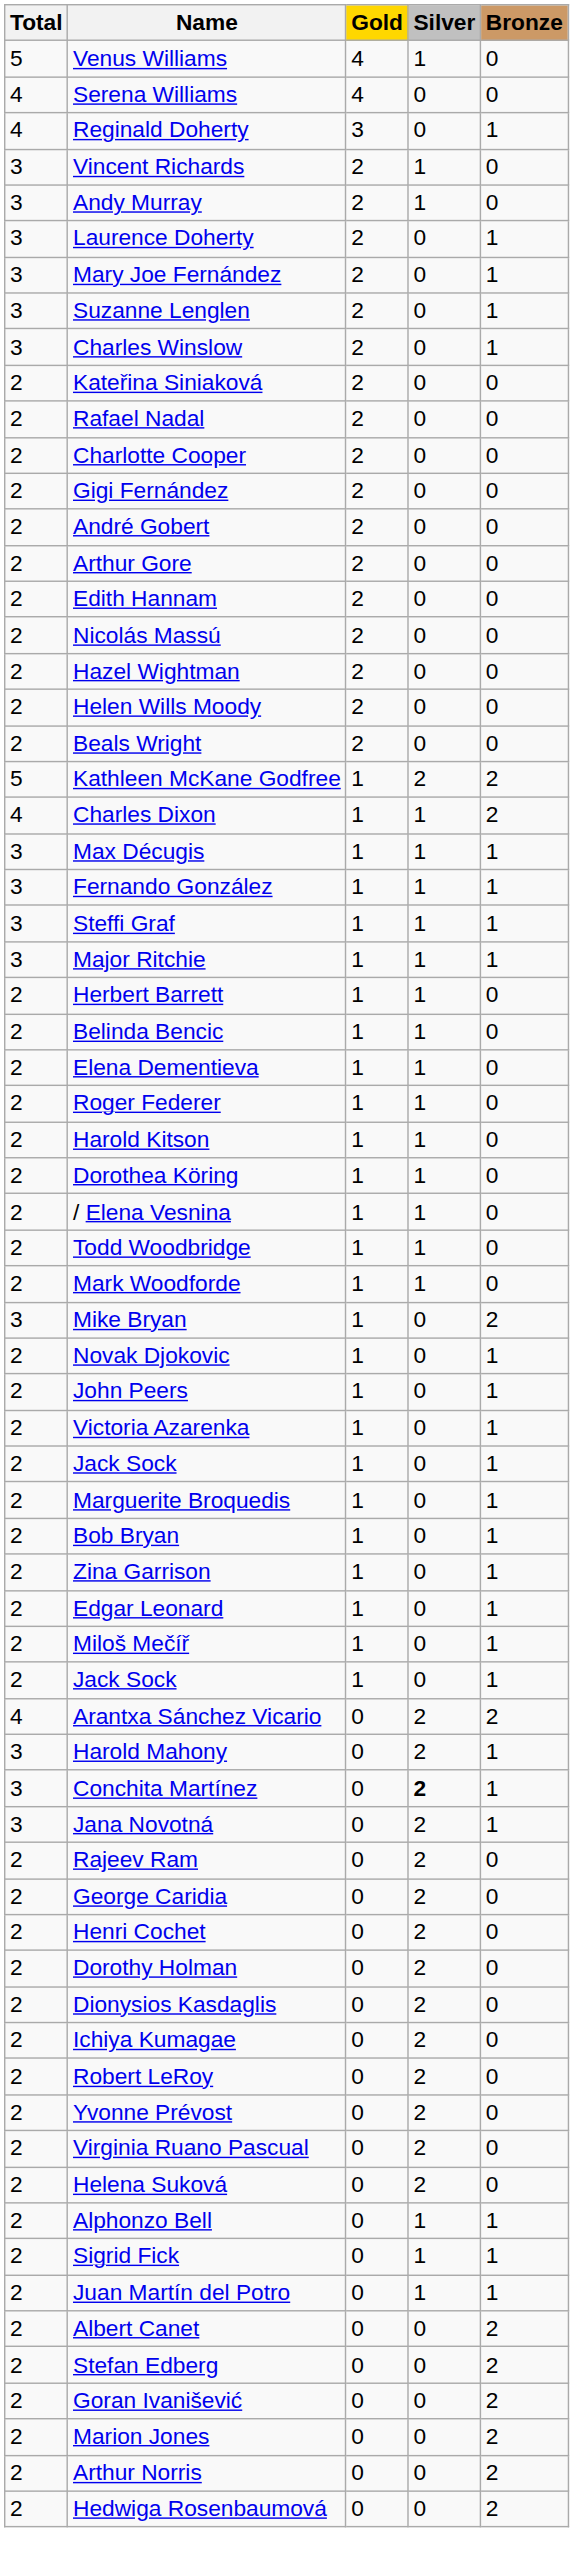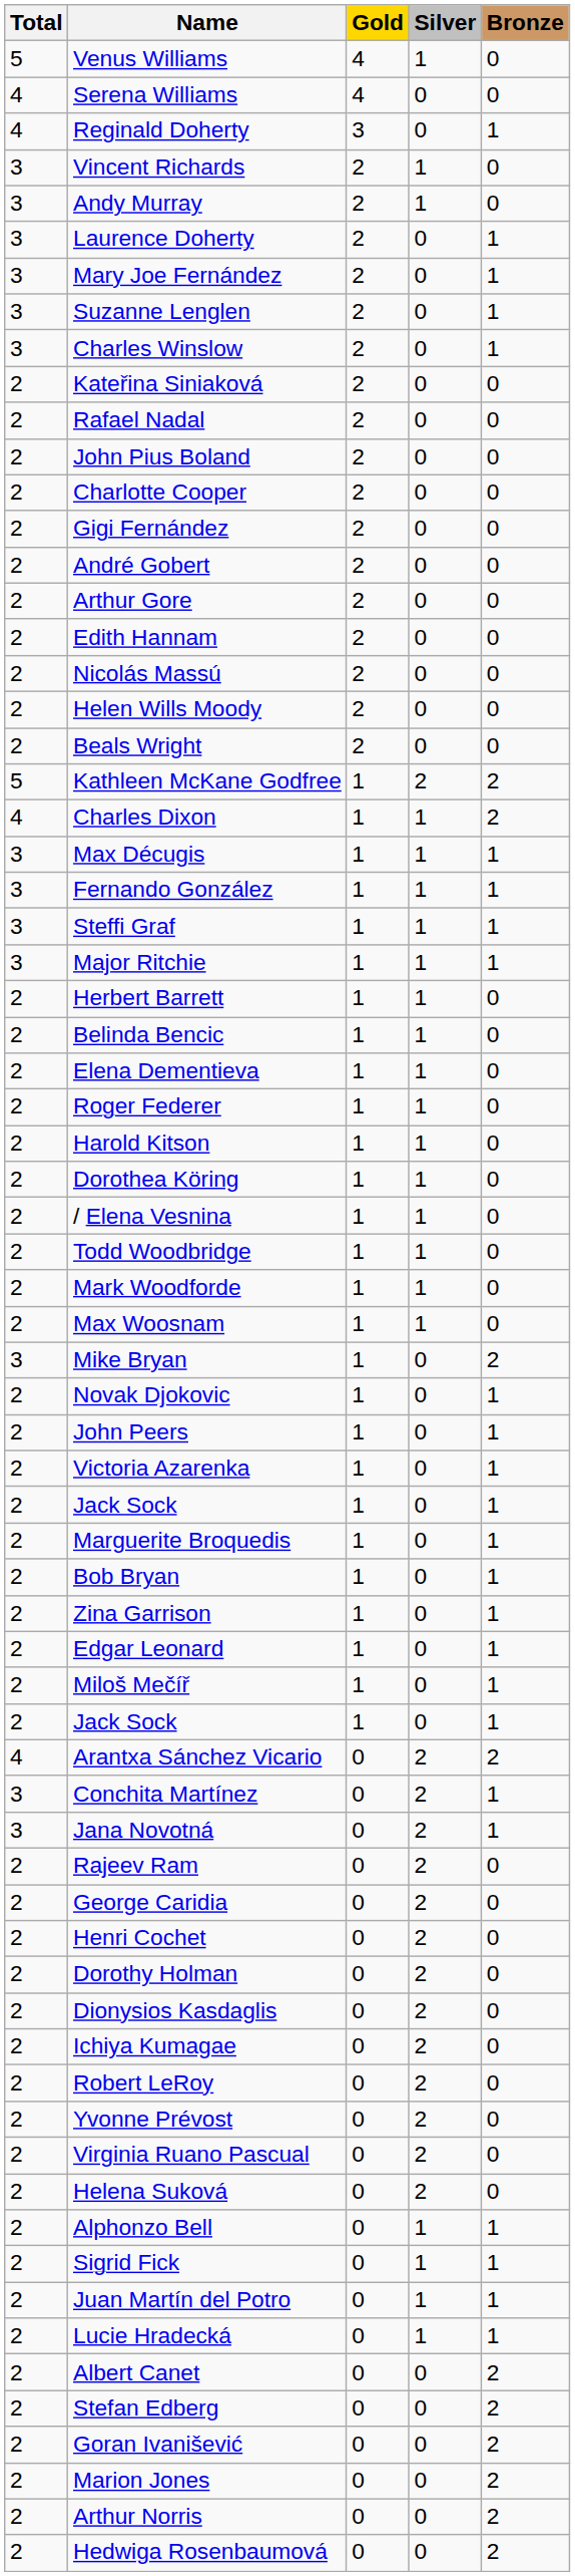 <table class="wikitable mw-datatable sortable sticky-table-head defaultcenter col2left">
 <tr>
 <th>Total</th>
 <th>Name</th>
 <th style="background-color:gold">Gold</th>
 <th style="background-color:silver">Silver</th>
 <th style="background-color:#cc9966">Bronze</th>
 </tr>
 <tr>
 <td>5</td>
 <td> <a href='#'>Venus Williams</a></td>
 <td>4</td>
 <td>1</td>
 <td>0</td>
 </tr>
 <tr>
 <td>4</td>
 <td> <a href='#'>Serena Williams</a></td>
 <td>4</td>
 <td>0</td>
 <td>0</td>
 </tr>
 <tr>
 <td>4</td>
 <td> <a href='#'>Reginald Doherty</a></td>
 <td>3</td>
 <td>0</td>
 <td>1</td>
 </tr>
 <tr>
 <td>3</td>
 <td> <a href='#'>Vincent Richards</a></td>
 <td>2</td>
 <td>1</td>
 <td>0</td>
 </tr>
 <tr>
 <td>3</td>
 <td> <a href='#'>Andy Murray</a></td>
 <td>2</td>
 <td>1</td>
 <td>0</td>
 </tr>
 <tr>
 <td>3</td>
 <td> <a href='#'>Laurence Doherty</a></td>
 <td>2</td>
 <td>0</td>
 <td>1</td>
 </tr>
 <tr>
 <td>3</td>
 <td> <a href='#'>Mary Joe Fernández</a></td>
 <td>2</td>
 <td>0</td>
 <td>1</td>
 </tr>
 <tr>
 <td>3</td>
 <td> <a href='#'>Suzanne Lenglen</a></td>
 <td>2</td>
 <td>0</td>
 <td>1</td>
 </tr>
 <tr>
 <td>3</td>
 <td> <a href='#'>Charles Winslow</a></td>
 <td>2</td>
 <td>0</td>
 <td>1</td>
 </tr>
 <tr>
 <td>2</td>
 <td> <a href='#'>Kateřina Siniaková</a></td>
 <td>2</td>
 <td>0</td>
 <td>0</td>
 </tr>
 <tr>
 <td>2</td>
 <td> <a href='#'>Rafael Nadal</a></td>
 <td>2</td>
 <td>0</td>
 <td>0</td>
 </tr>
 <tr>
 <td>2</td>
+<td> <a href='#'>John Pius Boland</a></td>
+<td>2</td>
+<td>0</td>
+<td>0</td>
+</tr>
+<tr>
+<td>2</td>
 <td> <a href='#'>Charlotte Cooper</a></td>
 <td>2</td>
 <td>0</td>
 <td>0</td>
 </tr>
 <tr>
 <td>2</td>
 <td> <a href='#'>Gigi Fernández</a></td>
 <td>2</td>
 <td>0</td>
 <td>0</td>
 </tr>
 <tr>
 <td>2</td>
 <td> <a href='#'>André Gobert</a></td>
 <td>2</td>
 <td>0</td>
 <td>0</td>
 </tr>
 <tr>
 <td>2</td>
 <td> <a href='#'>Arthur Gore</a></td>
 <td>2</td>
 <td>0</td>
 <td>0</td>
 </tr>
 <tr>
 <td>2</td>
 <td> <a href='#'>Edith Hannam</a></td>
 <td>2</td>
 <td>0</td>
 <td>0</td>
 </tr>
 <tr>
 <td>2</td>
 <td> <a href='#'>Nicolás Massú</a></td>
-<td>2</td>
-<td>0</td>
-<td>0</td>
-</tr>
-<tr>
-<td>2</td>
-<td> <a href='#'>Hazel Wightman</a></td>
 <td>2</td>
 <td>0</td>
 <td>0</td>
 </tr>
 <tr>
 <td>2</td>
 <td> <a href='#'>Helen Wills Moody</a></td>
 <td>2</td>
 <td>0</td>
 <td>0</td>
 </tr>
 <tr>
 <td>2</td>
 <td> <a href='#'>Beals Wright</a></td>
 <td>2</td>
 <td>0</td>
 <td>0</td>
 </tr>
 <tr>
 <td>5</td>
 <td> <a href='#'>Kathleen McKane Godfree</a></td>
 <td>1</td>
 <td>2</td>
 <td>2</td>
 </tr>
 <tr>
 <td>4</td>
 <td> <a href='#'>Charles Dixon</a></td>
 <td>1</td>
 <td>1</td>
 <td>2</td>
 </tr>
 <tr>
 <td>3</td>
 <td> <a href='#'>Max Décugis</a></td>
 <td>1</td>
 <td>1</td>
 <td>1</td>
 </tr>
 <tr>
 <td>3</td>
 <td> <a href='#'>Fernando González</a></td>
 <td>1</td>
 <td>1</td>
 <td>1</td>
 </tr>
 <tr>
 <td>3</td>
 <td> <a href='#'>Steffi Graf</a></td>
 <td>1</td>
 <td>1</td>
 <td>1</td>
 </tr>
 <tr>
 <td>3</td>
 <td> <a href='#'>Major Ritchie</a></td>
 <td>1</td>
 <td>1</td>
 <td>1</td>
 </tr>
 <tr>
 <td>2</td>
 <td> <a href='#'>Herbert Barrett</a></td>
 <td>1</td>
 <td>1</td>
 <td>0</td>
 </tr>
 <tr>
 <td>2</td>
 <td> <a href='#'>Belinda Bencic</a></td>
 <td>1</td>
 <td>1</td>
 <td>0</td>
 </tr>
 <tr>
 <td>2</td>
 <td> <a href='#'>Elena Dementieva</a></td>
 <td>1</td>
 <td>1</td>
 <td>0</td>
 </tr>
 <tr>
 <td>2</td>
 <td> <a href='#'>Roger Federer</a></td>
 <td>1</td>
 <td>1</td>
 <td>0</td>
 </tr>
 <tr>
 <td>2</td>
 <td> <a href='#'>Harold Kitson</a></td>
 <td>1</td>
 <td>1</td>
 <td>0</td>
 </tr>
 <tr>
 <td>2</td>
 <td> <a href='#'>Dorothea Köring</a></td>
 <td>1</td>
 <td>1</td>
 <td>0</td>
 </tr>
 <tr>
 <td>2</td>
 <td> /  <a href='#'>Elena Vesnina</a></td>
 <td>1</td>
 <td>1</td>
 <td>0</td>
 </tr>
 <tr>
 <td>2</td>
 <td> <a href='#'>Todd Woodbridge</a></td>
 <td>1</td>
 <td>1</td>
 <td>0</td>
 </tr>
 <tr>
 <td>2</td>
 <td> <a href='#'>Mark Woodforde</a></td>
 <td>1</td>
 <td>1</td>
 <td>0</td>
 </tr>
 <tr>
+<td>2</td>
+<td> <a href='#'>Max Woosnam</a></td>
+<td>1</td>
+<td>1</td>
+<td>0</td>
+</tr>
+<tr>
 <td>3</td>
 <td> <a href='#'>Mike Bryan</a></td>
 <td>1</td>
 <td>0</td>
 <td>2</td>
 </tr>
 <tr>
 <td>2</td>
 <td> <a href='#'>Novak Djokovic</a></td>
 <td>1</td>
 <td>0</td>
 <td>1</td>
 </tr>
 <tr>
 <td>2</td>
 <td> <a href='#'>John Peers</a></td>
 <td>1</td>
 <td>0</td>
 <td>1</td>
 </tr>
 <tr>
 <td>2</td>
 <td> <a href='#'>Victoria Azarenka</a></td>
 <td>1</td>
 <td>0</td>
 <td>1</td>
 </tr>
 <tr>
 <td>2</td>
 <td> <a href='#'>Jack Sock</a></td>
 <td>1</td>
 <td>0</td>
 <td>1</td>
 </tr>
 <tr>
 <td>2</td>
 <td> <a href='#'>Marguerite Broquedis</a></td>
 <td>1</td>
 <td>0</td>
 <td>1</td>
 </tr>
 <tr>
 <td>2</td>
 <td> <a href='#'>Bob Bryan</a></td>
 <td>1</td>
 <td>0</td>
 <td>1</td>
 </tr>
 <tr>
 <td>2</td>
 <td> <a href='#'>Zina Garrison</a></td>
 <td>1</td>
 <td>0</td>
 <td>1</td>
 </tr>
 <tr>
 <td>2</td>
 <td> <a href='#'>Edgar Leonard</a></td>
 <td>1</td>
 <td>0</td>
 <td>1</td>
 </tr>
 <tr>
 <td>2</td>
 <td> <a href='#'>Miloš Mečíř</a></td>
 <td>1</td>
 <td>0</td>
 <td>1</td>
 </tr>
 <tr>
 <td>2</td>
 <td> <a href='#'>Jack Sock</a></td>
 <td>1</td>
 <td>0</td>
 <td>1</td>
 </tr>
 <tr>
 <td>4</td>
 <td> <a href='#'>Arantxa Sánchez Vicario</a></td>
 <td>0</td>
 <td>2</td>
 <td>2</td>
 </tr>
 <tr>
 <td>3</td>
-<td> <a href='#'>Harold Mahony</a></td>
+<td> <a href='#'>Conchita Martínez</a></td>
 <td>0</td>
 <td>2</td>
-<td>1</td>
-</tr>
-<tr>
-<td>3</td>
-<td> <a href='#'>Conchita Martínez</a></td>
-<td>0</td>
-<td><strong>2</strong></td>
 <td>1</td>
 </tr>
 <tr>
 <td>3</td>
 <td> <a href='#'>Jana Novotná</a></td>
 <td>0</td>
 <td>2</td>
 <td>1</td>
 </tr>
 <tr>
 <td>2</td>
 <td> <a href='#'>Rajeev Ram</a></td>
 <td>0</td>
 <td>2</td>
 <td>0</td>
 </tr>
 <tr>
 <td>2</td>
 <td> <a href='#'>George Caridia</a></td>
 <td>0</td>
 <td>2</td>
 <td>0</td>
 </tr>
 <tr>
 <td>2</td>
 <td> <a href='#'>Henri Cochet</a></td>
 <td>0</td>
 <td>2</td>
 <td>0</td>
 </tr>
 <tr>
 <td>2</td>
 <td> <a href='#'>Dorothy Holman</a></td>
 <td>0</td>
 <td>2</td>
 <td>0</td>
 </tr>
 <tr>
 <td>2</td>
 <td> <a href='#'>Dionysios Kasdaglis</a></td>
 <td>0</td>
 <td>2</td>
 <td>0</td>
 </tr>
 <tr>
 <td>2</td>
 <td> <a href='#'>Ichiya Kumagae</a></td>
 <td>0</td>
 <td>2</td>
 <td>0</td>
 </tr>
 <tr>
 <td>2</td>
 <td> <a href='#'>Robert LeRoy</a></td>
 <td>0</td>
 <td>2</td>
 <td>0</td>
 </tr>
 <tr>
 <td>2</td>
 <td> <a href='#'>Yvonne Prévost</a></td>
 <td>0</td>
 <td>2</td>
 <td>0</td>
 </tr>
 <tr>
 <td>2</td>
 <td> <a href='#'>Virginia Ruano Pascual</a></td>
 <td>0</td>
 <td>2</td>
 <td>0</td>
 </tr>
 <tr>
 <td>2</td>
 <td> <a href='#'>Helena Suková</a></td>
 <td>0</td>
 <td>2</td>
 <td>0</td>
 </tr>
 <tr>
 <td>2</td>
 <td> <a href='#'>Alphonzo Bell</a></td>
 <td>0</td>
 <td>1</td>
 <td>1</td>
 </tr>
 <tr>
 <td>2</td>
 <td> <a href='#'>Sigrid Fick</a></td>
 <td>0</td>
 <td>1</td>
 <td>1</td>
 </tr>
 <tr>
 <td>2</td>
 <td> <a href='#'>Juan Martín del Potro</a></td>
 <td>0</td>
 <td>1</td>
 <td>1</td>
 </tr>
 <tr>
 <td>2</td>
+<td> <a href='#'>Lucie Hradecká</a></td>
+<td>0</td>
+<td>1</td>
+<td>1</td>
+</tr>
+<tr>
+<td>2</td>
 <td> <a href='#'>Albert Canet</a></td>
 <td>0</td>
 <td>0</td>
 <td>2</td>
 </tr>
 <tr>
 <td>2</td>
 <td> <a href='#'>Stefan Edberg</a></td>
 <td>0</td>
 <td>0</td>
 <td>2</td>
 </tr>
 <tr>
 <td>2</td>
 <td> <a href='#'>Goran Ivanišević</a></td>
 <td>0</td>
 <td>0</td>
 <td>2</td>
 </tr>
 <tr>
 <td>2</td>
 <td> <a href='#'>Marion Jones</a></td>
 <td>0</td>
 <td>0</td>
 <td>2</td>
 </tr>
 <tr>
 <td>2</td>
 <td> <a href='#'>Arthur Norris</a></td>
 <td>0</td>
 <td>0</td>
 <td>2</td>
 </tr>
 <tr>
 <td>2</td>
 <td> <a href='#'>Hedwiga Rosenbaumová</a></td>
 <td>0</td>
 <td>0</td>
 <td>2</td>
 </tr>
 </table>
